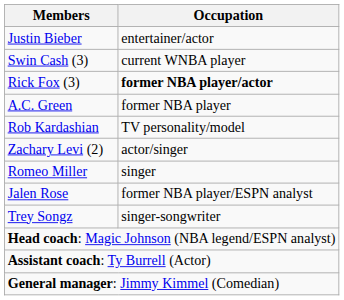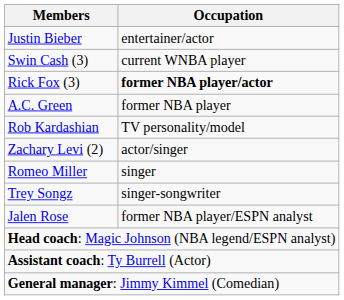 <table class="wikitable">
 <tr>
 <th>Members</th>
 <th>Occupation</th>
 </tr>
 <tr>
 <td><a href='#'>Justin Bieber</a></td>
 <td>entertainer/actor</td>
 </tr>
 <tr>
 <td><a href='#'>Swin Cash</a> (3)</td>
 <td>current WNBA player</td>
 </tr>
 <tr>
 <td><a href='#'>Rick Fox</a> (3)</td>
 <td><strong>former NBA player/actor</strong></td>
 </tr>
 <tr>
 <td><a href='#'>A.C. Green</a></td>
 <td>former NBA player</td>
 </tr>
 <tr>
 <td><a href='#'>Rob Kardashian</a></td>
 <td>TV personality/model</td>
 </tr>
 <tr>
 <td><a href='#'>Zachary Levi</a> (2)</td>
 <td>actor/singer</td>
 </tr>
 <tr>
 <td><a href='#'>Romeo Miller</a></td>
 <td>singer</td>
 </tr>
 <tr>
+<td><a href='#'>Trey Songz</a></td>
+<td>singer-songwriter</td>
+</tr>
+<tr>
 <td><a href='#'>Jalen Rose</a></td>
 <td>former NBA player/ESPN analyst</td>
-</tr>
-<tr>
-<td><a href='#'>Trey Songz</a></td>
-<td>singer-songwriter</td>
 </tr>
 <tr>
 <td colspan="2"><strong>Head coach</strong>: <a href='#'>Magic Johnson</a> (NBA legend/ESPN analyst)</td>
 </tr>
 <tr>
 <td colspan="2"><strong>Assistant coach</strong>: <a href='#'>Ty Burrell</a> (Actor)</td>
 </tr>
 <tr>
 <td colspan="2"><strong>General manager</strong>: <a href='#'>Jimmy Kimmel</a> (Comedian)</td>
 </tr>
 </table>
